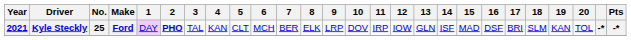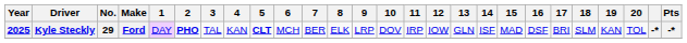 <table class="wikitable" style="text-align:center; font-size:75%">
 <tr>
 <th>Year</th>
 <th>Driver</th>
 <th>No.</th>
 <th>Make</th>
 <th>1</th>
 <th>2</th>
 <th>3</th>
 <th>4</th>
 <th>5</th>
 <th>6</th>
 <th>7</th>
 <th>8</th>
 <th>9</th>
 <th>10</th>
 <th>11</th>
 <th>12</th>
 <th>13</th>
 <th>14</th>
 <th>15</th>
 <th>16</th>
 <th>17</th>
 <th>18</th>
 <th>19</th>
 <th>20</th>
 <th></th>
 <th>Pts</th>
 </tr>
 <tr>
-<th><a href='#'>2021</a></th>
+<th><a href='#'>2025</a></th>
 <th><a href='#'>Kyle Steckly</a></th>
-<th>25</th>
+<th>29</th>
 <th><a href='#'>Ford</a></th>
 <td style="background:#EFCFFF;"><a href='#'>DAY</a><br></td>
 <td><strong><a href='#'>PHO</a></strong></td>
 <td><a href='#'>TAL</a></td>
 <td><a href='#'>KAN</a></td>
-<td><a href='#'>CLT</a></td>
+<td><strong><a href='#'>CLT</a></strong></td>
 <td><a href='#'>MCH</a></td>
 <td><a href='#'>BER</a></td>
 <td><a href='#'>ELK</a></td>
 <td><a href='#'>LRP</a></td>
 <td><a href='#'>DOV</a></td>
 <td><a href='#'>IRP</a></td>
 <td><a href='#'>IOW</a></td>
 <td><a href='#'>GLN</a></td>
 <td><a href='#'>ISF</a></td>
 <td><a href='#'>MAD</a></td>
 <td><a href='#'>DSF</a></td>
 <td><a href='#'>BRI</a></td>
 <td><a href='#'>SLM</a></td>
 <td><a href='#'>KAN</a></td>
 <td><a href='#'>TOL</a></td>
 <th>-*</th>
 <th>-*</th>
 </tr>
 <tr>
 </tr>
 </table>
